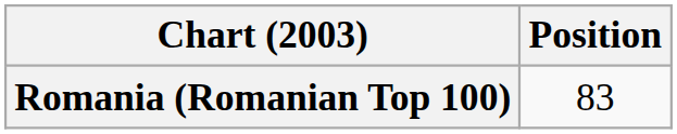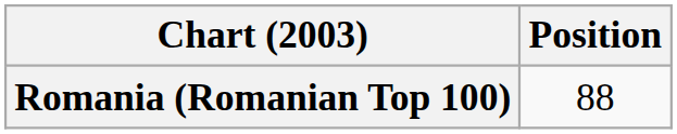 <table class="wikitable plainrowheaders" style="text-align:center">
 <tr>
 <th scope="col">Chart (2003)</th>
 <th scope="col">Position</th>
 </tr>
 <tr>
 <th scope="row">Romania (Romanian Top 100)</th>
-<td>83</td>
+<td>88</td>
 </tr>
 </table>
